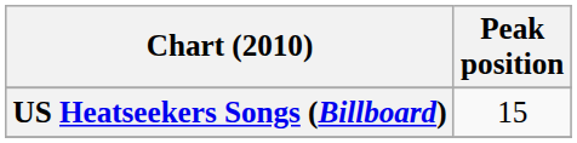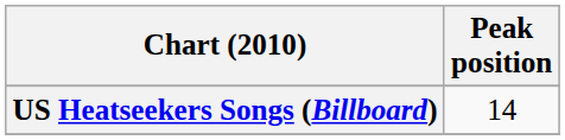 <table class="wikitable sortable plainrowheaders" style="text-align:center;">
 <tr>
 <th scope="col">Chart (2010)</th>
 <th scope="col">Peak<br>position</th>
 </tr>
 <tr>
 </tr>
 <tr>
 </tr>
 <tr>
 <th scope="row">US <a href='#'>Heatseekers Songs</a> (<em><a href='#'>Billboard</a></em>)</th>
-<td>15</td>
+<td>14</td>
 </tr>
 <tr>
 </tr>
 <tr>
 </tr>
 </table>
